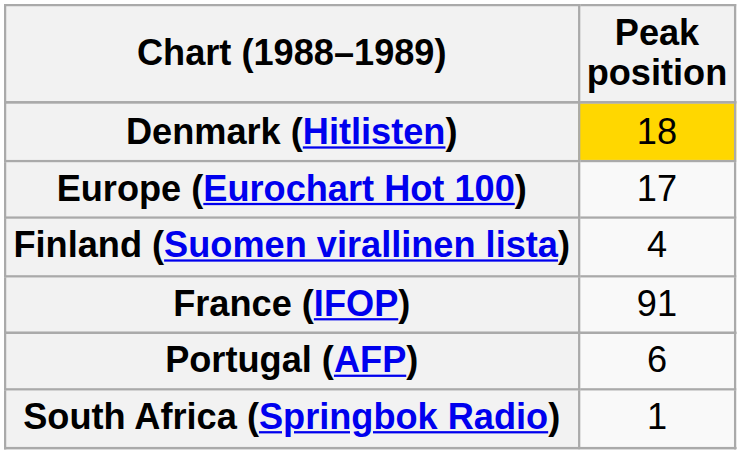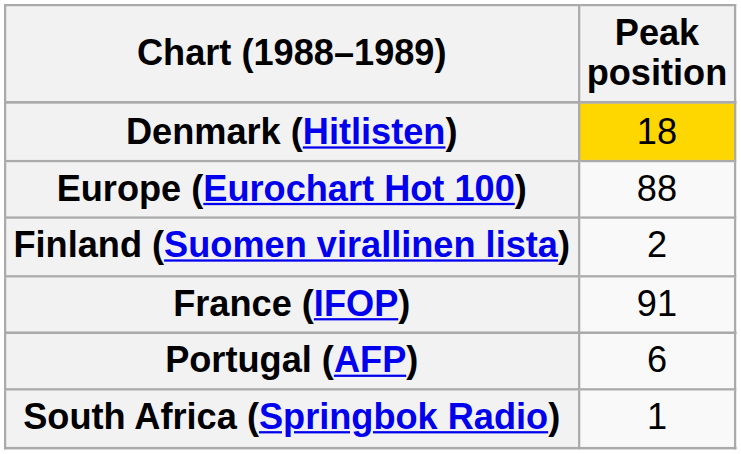 <table class="wikitable sortable plainrowheaders" style="text-align:center">
 <tr>
 <th scope="col">Chart (1988–1989)</th>
 <th scope="col">Peak<br>position</th>
 </tr>
 <tr>
 </tr>
 <tr>
 </tr>
 <tr>
 <th scope="row">Denmark (<a href='#'>Hitlisten</a>)</th>
 <td style="background: gold;">18</td>
 </tr>
 <tr>
 <th scope="row">Europe (<a href='#'>Eurochart Hot 100</a>)</th>
-<td>17</td>
+<td>88</td>
 </tr>
 <tr>
 <th scope="row">Finland (<a href='#'>Suomen virallinen lista</a>)</th>
-<td>4</td>
+<td>2</td>
 </tr>
 <tr>
 <th scope="row">France (<a href='#'>IFOP</a>)</th>
 <td>91</td>
 </tr>
 <tr>
 </tr>
 <tr>
 </tr>
 <tr>
 </tr>
 <tr>
 </tr>
 <tr>
 </tr>
 <tr>
 <th scope="row">Portugal (<a href='#'>AFP</a>)</th>
 <td>6</td>
 </tr>
 <tr>
 <th scope="row">South Africa (<a href='#'>Springbok Radio</a>)</th>
 <td>1</td>
 </tr>
 <tr>
 </tr>
 <tr>
 </tr>
 <tr>
 </tr>
 <tr>
 </tr>
 </table>
